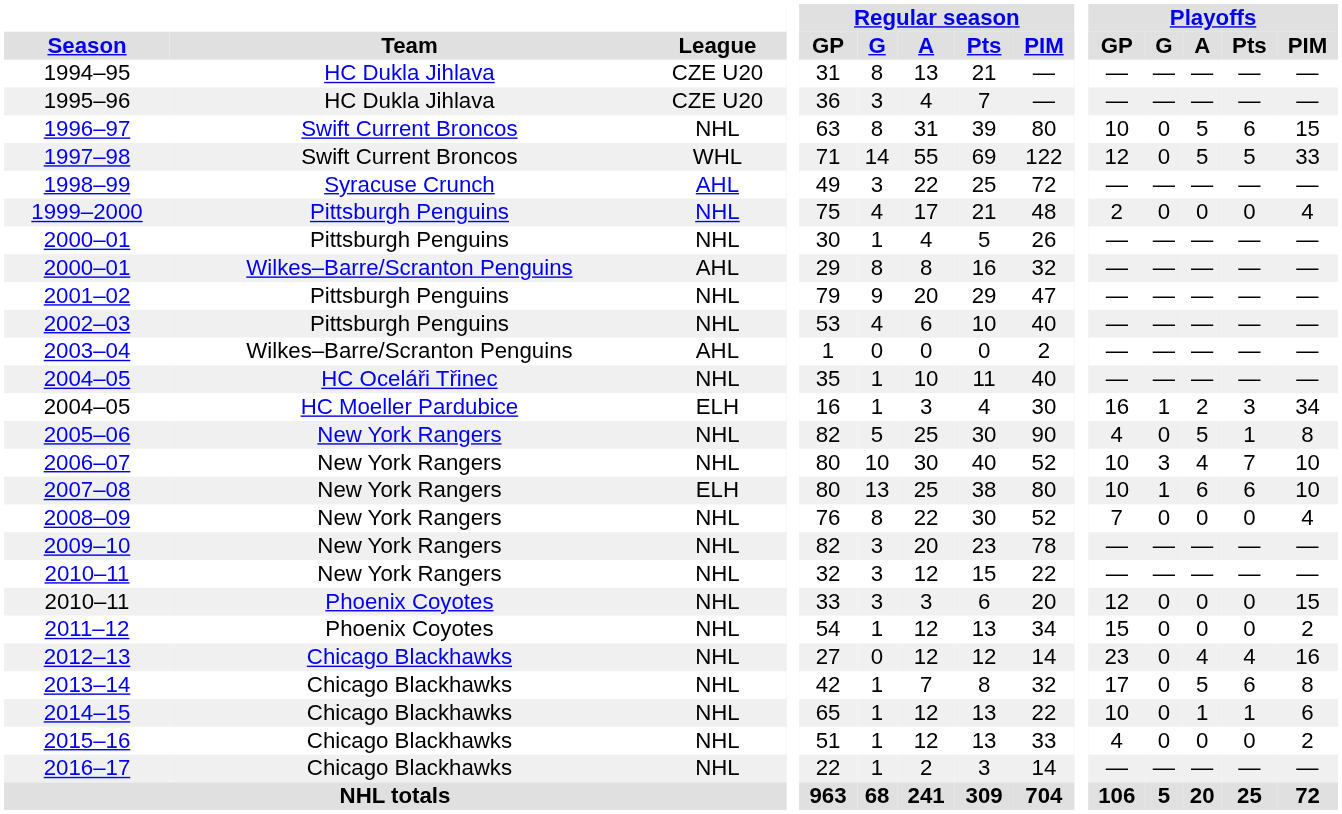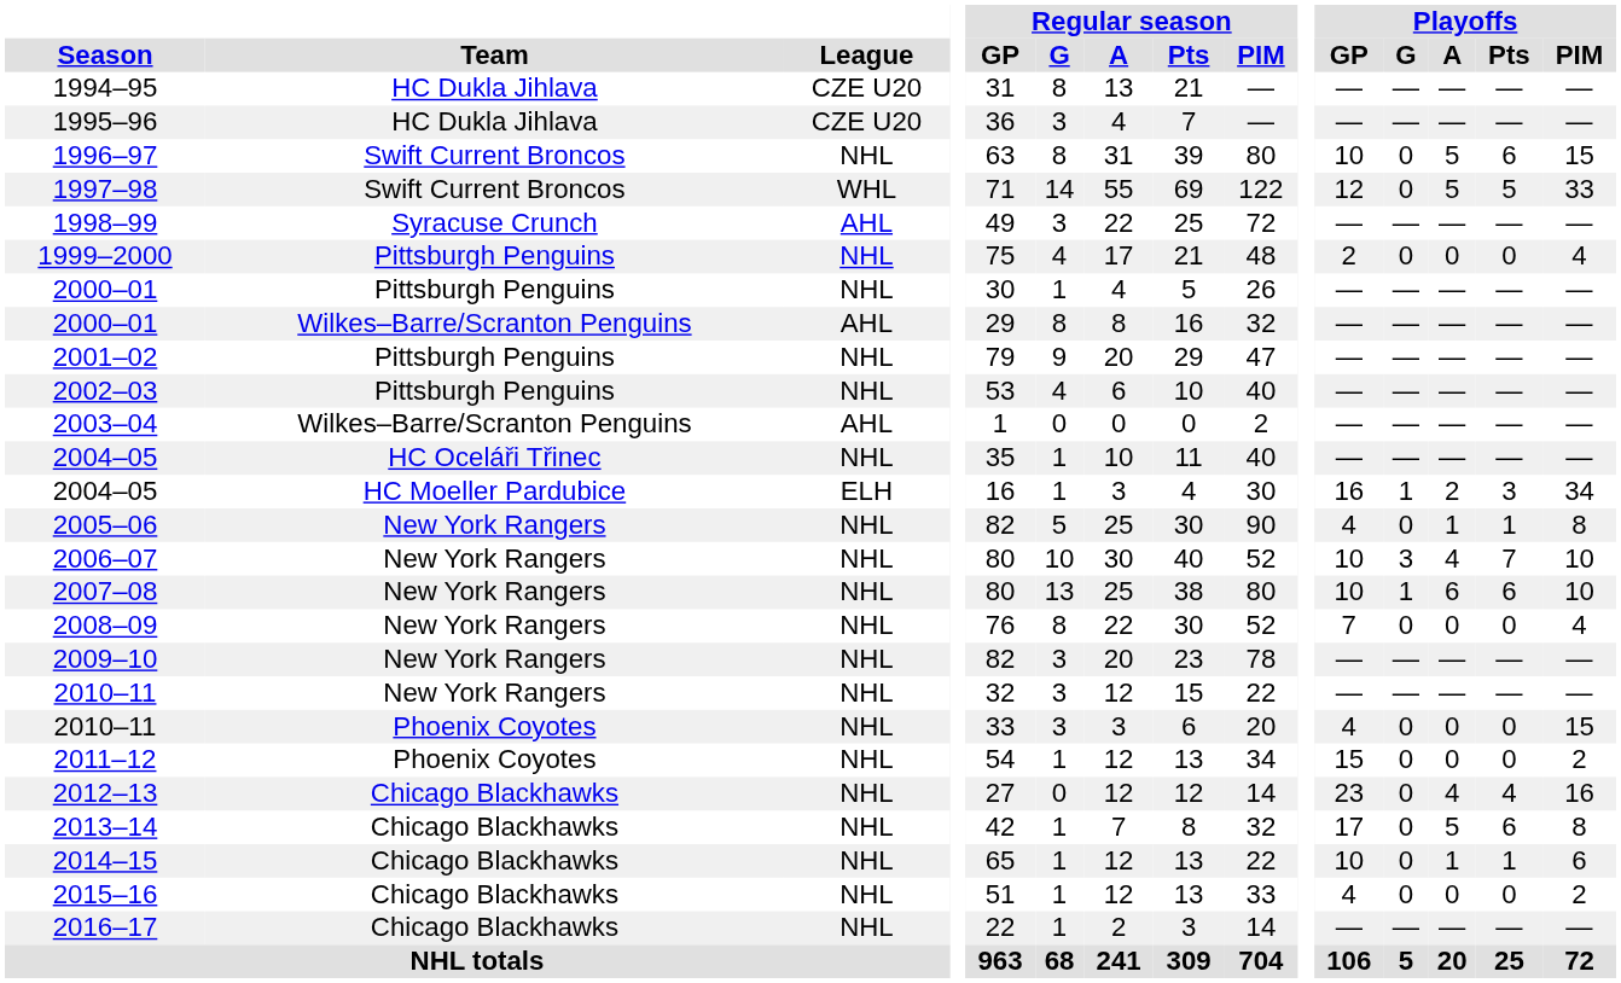 <table border="0" cellpadding="1" cellspacing="0" style="text-align:center; width:60em">
 <tr bgcolor="#e0e0e0">
 <th colspan="3" bgcolor="#ffffff"> </th>
 <th rowspan="99" bgcolor="#ffffff"> </th>
 <th colspan="5"><a href='#'>Regular season</a></th>
 <th rowspan="99" bgcolor="#ffffff"> </th>
 <th colspan="5"><a href='#'>Playoffs</a></th>
 </tr>
 <tr bgcolor="#e0e0e0">
 <th><a href='#'>Season</a></th>
 <th>Team</th>
 <th>League</th>
 <th>GP</th>
 <th><a href='#'>G</a></th>
 <th><a href='#'>A</a></th>
 <th><a href='#'>Pts</a></th>
 <th><a href='#'>PIM</a></th>
 <th>GP</th>
 <th>G</th>
 <th>A</th>
 <th>Pts</th>
 <th>PIM</th>
 </tr>
 <tr>
 <td>1994–95</td>
 <td><a href='#'>HC Dukla Jihlava</a></td>
 <td>CZE U20</td>
 <td>31</td>
 <td>8</td>
 <td>13</td>
 <td>21</td>
 <td>—</td>
 <td>—</td>
 <td>—</td>
 <td>—</td>
 <td>—</td>
 <td>—</td>
 </tr>
 <tr bgcolor="#f0f0f0">
 <td>1995–96</td>
 <td>HC Dukla Jihlava</td>
 <td>CZE U20</td>
 <td>36</td>
 <td>3</td>
 <td>4</td>
 <td>7</td>
 <td>—</td>
 <td>—</td>
 <td>—</td>
 <td>—</td>
 <td>—</td>
 <td>—</td>
 </tr>
 <tr>
 <td><a href='#'>1996–97</a></td>
 <td><a href='#'>Swift Current Broncos</a></td>
 <td>NHL</td>
 <td>63</td>
 <td>8</td>
 <td>31</td>
 <td>39</td>
 <td>80</td>
 <td>10</td>
 <td>0</td>
 <td>5</td>
 <td>6</td>
 <td>15</td>
 </tr>
 <tr bgcolor="#f0f0f0">
 <td><a href='#'>1997–98</a></td>
 <td>Swift Current Broncos</td>
 <td>WHL</td>
 <td>71</td>
 <td>14</td>
 <td>55</td>
 <td>69</td>
 <td>122</td>
 <td>12</td>
 <td>0</td>
 <td>5</td>
 <td>5</td>
 <td>33</td>
 </tr>
 <tr>
 <td><a href='#'>1998–99</a></td>
 <td><a href='#'>Syracuse Crunch</a></td>
 <td><a href='#'>AHL</a></td>
 <td>49</td>
 <td>3</td>
 <td>22</td>
 <td>25</td>
 <td>72</td>
 <td>—</td>
 <td>—</td>
 <td>—</td>
 <td>—</td>
 <td>—</td>
 </tr>
 <tr bgcolor="#f0f0f0">
 <td><a href='#'>1999–2000</a></td>
 <td><a href='#'>Pittsburgh Penguins</a></td>
 <td><a href='#'>NHL</a></td>
 <td>75</td>
 <td>4</td>
 <td>17</td>
 <td>21</td>
 <td>48</td>
 <td>2</td>
 <td>0</td>
 <td>0</td>
 <td>0</td>
 <td>4</td>
 </tr>
 <tr>
 <td><a href='#'>2000–01</a></td>
 <td>Pittsburgh Penguins</td>
 <td>NHL</td>
 <td>30</td>
 <td>1</td>
 <td>4</td>
 <td>5</td>
 <td>26</td>
 <td>—</td>
 <td>—</td>
 <td>—</td>
 <td>—</td>
 <td>—</td>
 </tr>
 <tr bgcolor="#f0f0f0">
 <td><a href='#'>2000–01</a></td>
 <td><a href='#'>Wilkes–Barre/Scranton Penguins</a></td>
 <td>AHL</td>
 <td>29</td>
 <td>8</td>
 <td>8</td>
 <td>16</td>
 <td>32</td>
 <td>—</td>
 <td>—</td>
 <td>—</td>
 <td>—</td>
 <td>—</td>
 </tr>
 <tr>
 <td><a href='#'>2001–02</a></td>
 <td>Pittsburgh Penguins</td>
 <td>NHL</td>
 <td>79</td>
 <td>9</td>
 <td>20</td>
 <td>29</td>
 <td>47</td>
 <td>—</td>
 <td>—</td>
 <td>—</td>
 <td>—</td>
 <td>—</td>
 </tr>
 <tr bgcolor="#f0f0f0">
 <td><a href='#'>2002–03</a></td>
 <td>Pittsburgh Penguins</td>
 <td>NHL</td>
 <td>53</td>
 <td>4</td>
 <td>6</td>
 <td>10</td>
 <td>40</td>
 <td>—</td>
 <td>—</td>
 <td>—</td>
 <td>—</td>
 <td>—</td>
 </tr>
 <tr>
 <td><a href='#'>2003–04</a></td>
 <td>Wilkes–Barre/Scranton Penguins</td>
 <td>AHL</td>
 <td>1</td>
 <td>0</td>
 <td>0</td>
 <td>0</td>
 <td>2</td>
 <td>—</td>
 <td>—</td>
 <td>—</td>
 <td>—</td>
 <td>—</td>
 </tr>
 <tr bgcolor="#f0f0f0">
 <td><a href='#'>2004–05</a></td>
 <td><a href='#'>HC Oceláři Třinec</a></td>
 <td>NHL</td>
 <td>35</td>
 <td>1</td>
 <td>10</td>
 <td>11</td>
 <td>40</td>
 <td>—</td>
 <td>—</td>
 <td>—</td>
 <td>—</td>
 <td>—</td>
 </tr>
 <tr>
 <td>2004–05</td>
 <td><a href='#'>HC Moeller Pardubice</a></td>
 <td>ELH</td>
 <td>16</td>
 <td>1</td>
 <td>3</td>
 <td>4</td>
 <td>30</td>
 <td>16</td>
 <td>1</td>
 <td>2</td>
 <td>3</td>
 <td>34</td>
 </tr>
 <tr bgcolor="#f0f0f0">
 <td><a href='#'>2005–06</a></td>
 <td><a href='#'>New York Rangers</a></td>
 <td>NHL</td>
 <td>82</td>
 <td>5</td>
 <td>25</td>
 <td>30</td>
 <td>90</td>
 <td>4</td>
 <td>0</td>
-<td>5</td>
+<td>1</td>
 <td>1</td>
 <td>8</td>
 </tr>
 <tr>
 <td><a href='#'>2006–07</a></td>
 <td>New York Rangers</td>
 <td>NHL</td>
 <td>80</td>
 <td>10</td>
 <td>30</td>
 <td>40</td>
 <td>52</td>
 <td>10</td>
 <td>3</td>
 <td>4</td>
 <td>7</td>
 <td>10</td>
 </tr>
 <tr bgcolor="#f0f0f0">
 <td><a href='#'>2007–08</a></td>
 <td>New York Rangers</td>
-<td>ELH</td>
+<td>NHL</td>
 <td>80</td>
 <td>13</td>
 <td>25</td>
 <td>38</td>
 <td>80</td>
 <td>10</td>
 <td>1</td>
 <td>6</td>
 <td>6</td>
 <td>10</td>
 </tr>
 <tr>
 <td><a href='#'>2008–09</a></td>
 <td>New York Rangers</td>
 <td>NHL</td>
 <td>76</td>
 <td>8</td>
 <td>22</td>
 <td>30</td>
 <td>52</td>
 <td>7</td>
 <td>0</td>
 <td>0</td>
 <td>0</td>
 <td>4</td>
 </tr>
 <tr bgcolor="#f0f0f0">
 <td><a href='#'>2009–10</a></td>
 <td>New York Rangers</td>
 <td>NHL</td>
 <td>82</td>
 <td>3</td>
 <td>20</td>
 <td>23</td>
 <td>78</td>
 <td>—</td>
 <td>—</td>
 <td>—</td>
 <td>—</td>
 <td>—</td>
 </tr>
 <tr>
 <td><a href='#'>2010–11</a></td>
 <td>New York Rangers</td>
 <td>NHL</td>
 <td>32</td>
 <td>3</td>
 <td>12</td>
 <td>15</td>
 <td>22</td>
 <td>—</td>
 <td>—</td>
 <td>—</td>
 <td>—</td>
 <td>—</td>
 </tr>
 <tr bgcolor="#f0f0f0">
 <td>2010–11</td>
 <td><a href='#'>Phoenix Coyotes</a></td>
 <td>NHL</td>
 <td>33</td>
 <td>3</td>
 <td>3</td>
 <td>6</td>
 <td>20</td>
-<td>12</td>
+<td>4</td>
 <td>0</td>
 <td>0</td>
 <td>0</td>
 <td>15</td>
 </tr>
 <tr>
 <td><a href='#'>2011–12</a></td>
 <td>Phoenix Coyotes</td>
 <td>NHL</td>
 <td>54</td>
 <td>1</td>
 <td>12</td>
 <td>13</td>
 <td>34</td>
 <td>15</td>
 <td>0</td>
 <td>0</td>
 <td>0</td>
 <td>2</td>
 </tr>
 <tr bgcolor="#f0f0f0">
 <td><a href='#'>2012–13</a></td>
 <td><a href='#'>Chicago Blackhawks</a></td>
 <td>NHL</td>
 <td>27</td>
 <td>0</td>
 <td>12</td>
 <td>12</td>
 <td>14</td>
 <td>23</td>
 <td>0</td>
 <td>4</td>
 <td>4</td>
 <td>16</td>
 </tr>
 <tr>
 <td><a href='#'>2013–14</a></td>
 <td>Chicago Blackhawks</td>
 <td>NHL</td>
 <td>42</td>
 <td>1</td>
 <td>7</td>
 <td>8</td>
 <td>32</td>
 <td>17</td>
 <td>0</td>
 <td>5</td>
 <td>6</td>
 <td>8</td>
 </tr>
 <tr bgcolor="#f0f0f0">
 <td><a href='#'>2014–15</a></td>
 <td>Chicago Blackhawks</td>
 <td>NHL</td>
 <td>65</td>
 <td>1</td>
 <td>12</td>
 <td>13</td>
 <td>22</td>
 <td>10</td>
 <td>0</td>
 <td>1</td>
 <td>1</td>
 <td>6</td>
 </tr>
 <tr>
 <td><a href='#'>2015–16</a></td>
 <td>Chicago Blackhawks</td>
 <td>NHL</td>
 <td>51</td>
 <td>1</td>
 <td>12</td>
 <td>13</td>
 <td>33</td>
 <td>4</td>
 <td>0</td>
 <td>0</td>
 <td>0</td>
 <td>2</td>
 </tr>
 <tr bgcolor="#f0f0f0">
 <td><a href='#'>2016–17</a></td>
 <td>Chicago Blackhawks</td>
 <td>NHL</td>
 <td>22</td>
 <td>1</td>
 <td>2</td>
 <td>3</td>
 <td>14</td>
 <td>—</td>
 <td>—</td>
 <td>—</td>
 <td>—</td>
 <td>—</td>
 </tr>
 <tr bgcolor="#e0e0e0">
 <th colspan="3">NHL totals</th>
 <th>963</th>
 <th>68</th>
 <th>241</th>
 <th>309</th>
 <th>704</th>
 <th>106</th>
 <th>5</th>
 <th>20</th>
 <th>25</th>
 <th>72</th>
 </tr>
 </table>
